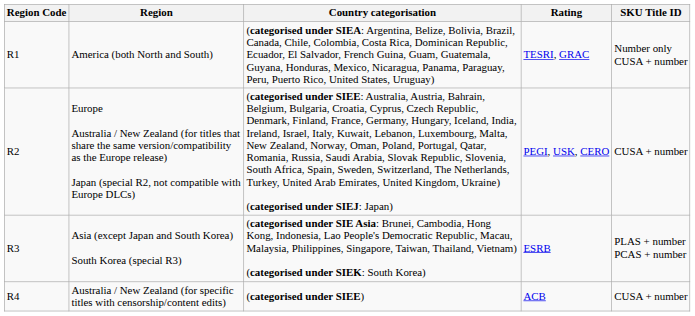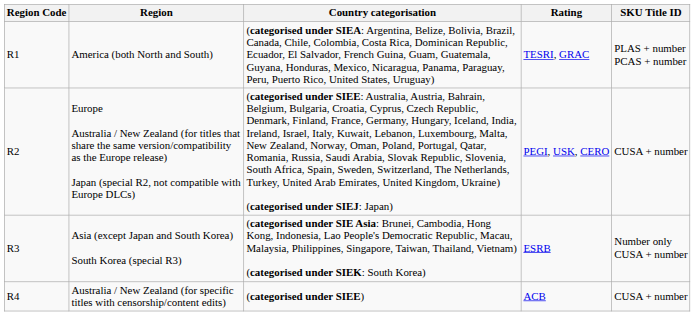 <table class="wikitable">
 <tr>
 <th>Region Code</th>
 <th scope="col" style="width: 250px;">Region</th>
 <th scope="col" style="width: 400px;">Country categorisation</th>
 <th>Rating</th>
 <th>SKU Title ID</th>
 </tr>
 <tr>
 <td>R1</td>
 <td>America (both North and South)</td>
 <td>(<strong>categorised under SIEA</strong>: Argentina, Belize, Bolivia, Brazil, Canada, Chile, Colombia, Costa Rica, Dominican Republic, Ecuador, El Salvador, French Guina, Guam, Guatemala, Guyana, Honduras, Mexico, Nicaragua, Panama, Paraguay, Peru, Puerto Rico, United States, Uruguay)</td>
 <td><a href='#'>TESRI</a>, <a href='#'>GRAC</a></td>
-<td>Number only<br>CUSA + number</td>
+<td>PLAS + number<br>PCAS + number</td>
 </tr>
 <tr>
 <td>R2</td>
 <td>Europe<br><br>Australia / New Zealand (for titles that share the same version/compatibility as the Europe release)<br><br>Japan (special R2, not compatible with Europe DLCs)</td>
 <td>(<strong>categorised under SIEE</strong>: Australia, Austria, Bahrain, Belgium, Bulgaria, Croatia, Cyprus, Czech Republic, Denmark, Finland, France, Germany, Hungary, Iceland, India, Ireland, Israel, Italy, Kuwait, Lebanon, Luxembourg, Malta, New Zealand, Norway, Oman, Poland, Portugal, Qatar, Romania, Russia, Saudi Arabia, Slovak Republic, Slovenia, South Africa, Spain, Sweden, Switzerland, The Netherlands, Turkey, United Arab Emirates, United Kingdom, Ukraine)<br><br>(<strong>categorised under SIEJ</strong>: Japan)</td>
 <td><a href='#'>PEGI</a>, <a href='#'>USK</a>, <a href='#'>CERO</a></td>
 <td>CUSA + number</td>
 </tr>
 <tr>
 <td>R3</td>
 <td>Asia (except Japan and South Korea)<br><br>South Korea (special R3)</td>
 <td>(<strong>categorised under SIE Asia</strong>: Brunei, Cambodia, Hong Kong, Indonesia, Lao People's Democratic Republic, Macau, Malaysia, Philippines, Singapore, Taiwan, Thailand, Vietnam)<br><br>(<strong>categorised under SIEK</strong>: South Korea)</td>
 <td><a href='#'>ESRB</a></td>
-<td>PLAS + number<br>PCAS + number</td>
+<td>Number only<br>CUSA + number</td>
 </tr>
 <tr>
 <td>R4</td>
 <td>Australia / New Zealand (for specific titles with censorship/content edits)</td>
 <td>(<strong>categorised under SIEE</strong>)</td>
 <td><a href='#'>ACB</a></td>
 <td>CUSA + number</td>
 </tr>
 </table>
